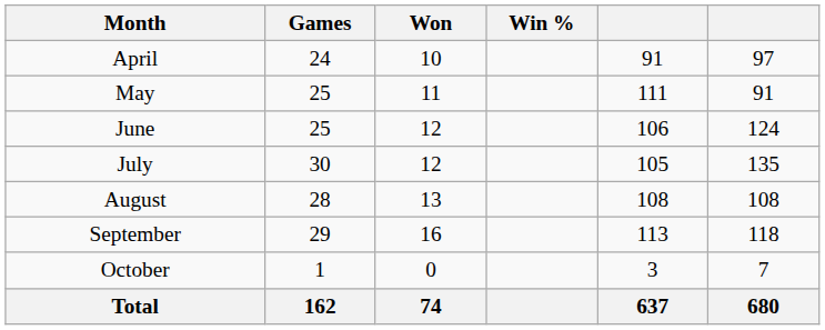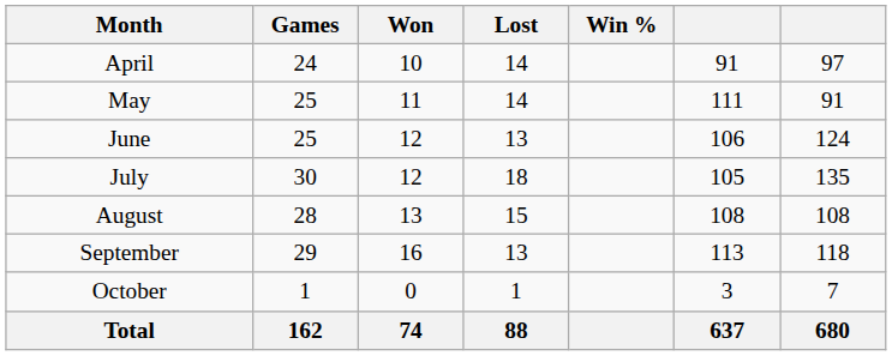 <table class="wikitable" style="font-size:95%; text-align:center; width:38em;margin: 0.5em auto;">
 <tr>
 <th width="28%">Month</th>
 <th width="12%">Games</th>
 <th width="12%">Won</th>
+<th width="12%">Lost</th>
 <th width="12%">Win %</th>
 <th width="12%"></th>
 <th width="12%"></th>
 </tr>
 <tr>
 <td>April</td>
 <td>24</td>
 <td>10</td>
+<td>14</td>
 <td></td>
 <td>91</td>
 <td>97</td>
 </tr>
 <tr>
 <td>May</td>
 <td>25</td>
 <td>11</td>
+<td>14</td>
 <td></td>
 <td>111</td>
 <td>91</td>
 </tr>
 <tr>
 <td>June</td>
 <td>25</td>
 <td>12</td>
+<td>13</td>
 <td></td>
 <td>106</td>
 <td>124</td>
 </tr>
 <tr>
 <td>July</td>
 <td>30</td>
 <td>12</td>
+<td>18</td>
 <td></td>
 <td>105</td>
 <td>135</td>
 </tr>
 <tr>
 <td>August</td>
 <td>28</td>
 <td>13</td>
+<td>15</td>
 <td></td>
 <td>108</td>
 <td>108</td>
 </tr>
 <tr>
 <td>September</td>
 <td>29</td>
 <td>16</td>
+<td>13</td>
 <td></td>
 <td>113</td>
 <td>118</td>
 </tr>
 <tr>
 <td>October</td>
 <td>1</td>
 <td>0</td>
+<td>1</td>
 <td></td>
 <td>3</td>
 <td>7</td>
 </tr>
 <tr>
 <th>Total</th>
 <th>162</th>
 <th>74</th>
+<th>88</th>
 <th></th>
 <th>637</th>
 <th>680</th>
 </tr>
 </table>
